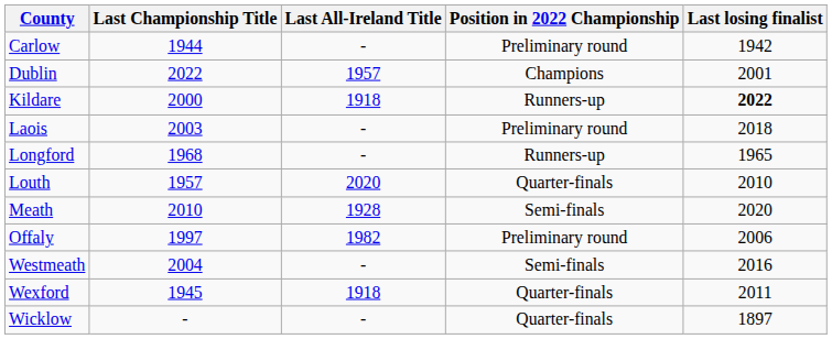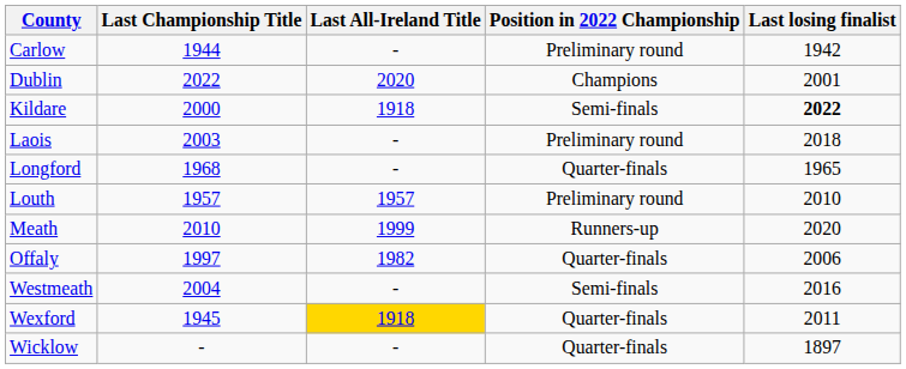 <table class="wikitable sortable" style="text-align:center">
 <tr>
 <th><a href='#'>County</a></th>
 <th>Last Championship Title</th>
 <th>Last All-Ireland Title</th>
 <th>Position in <a href='#'>2022</a> Championship</th>
 <th>Last losing finalist</th>
 </tr>
 <tr>
 <td style="text-align:left"> <a href='#'>Carlow</a></td>
 <td><a href='#'>1944</a></td>
 <td>-</td>
 <td>Preliminary round</td>
 <td>1942</td>
 </tr>
 <tr>
 <td style="text-align:left"> <a href='#'>Dublin</a></td>
 <td><a href='#'>2022</a></td>
-<td><a href='#'>1957</a></td>
+<td><a href='#'>2020</a></td>
 <td>Champions</td>
 <td>2001</td>
 </tr>
 <tr>
 <td style="text-align:left"> <a href='#'>Kildare</a></td>
 <td><a href='#'>2000</a></td>
 <td><a href='#'>1918</a></td>
-<td>Runners-up</td>
+<td>Semi-finals</td>
 <td><strong>2022</strong></td>
 </tr>
 <tr>
 <td style="text-align:left"> <a href='#'>Laois</a></td>
 <td><a href='#'>2003</a></td>
 <td>-</td>
 <td>Preliminary round</td>
 <td>2018</td>
 </tr>
 <tr>
 <td style="text-align:left"> <a href='#'>Longford</a></td>
 <td><a href='#'>1968</a></td>
 <td>-</td>
-<td>Runners-up</td>
+<td>Quarter-finals</td>
 <td>1965</td>
 </tr>
 <tr>
 <td style="text-align:left"> <a href='#'>Louth</a></td>
 <td><a href='#'>1957</a></td>
-<td><a href='#'>2020</a></td>
-<td>Quarter-finals</td>
+<td><a href='#'>1957</a></td>
+<td>Preliminary round</td>
 <td>2010</td>
 </tr>
 <tr>
 <td style="text-align:left"> <a href='#'>Meath</a></td>
 <td><a href='#'>2010</a></td>
-<td><a href='#'>1928</a></td>
-<td>Semi-finals</td>
+<td><a href='#'>1999</a></td>
+<td>Runners-up</td>
 <td>2020</td>
 </tr>
 <tr>
 <td style="text-align:left"> <a href='#'>Offaly</a></td>
 <td><a href='#'>1997</a></td>
 <td><a href='#'>1982</a></td>
-<td>Preliminary round</td>
+<td>Quarter-finals</td>
 <td>2006</td>
 </tr>
 <tr>
 <td style="text-align:left"> <a href='#'>Westmeath</a></td>
 <td><a href='#'>2004</a></td>
 <td>-</td>
 <td>Semi-finals</td>
 <td>2016</td>
 </tr>
 <tr>
 <td style="text-align:left"> <a href='#'>Wexford</a></td>
 <td><a href='#'>1945</a></td>
-<td><a href='#'>1918</a></td>
+<td style="background: gold;"><a href='#'>1918</a></td>
 <td>Quarter-finals</td>
 <td>2011</td>
 </tr>
 <tr>
 <td style="text-align:left"> <a href='#'>Wicklow</a></td>
 <td>-</td>
 <td>-</td>
 <td>Quarter-finals</td>
 <td>1897</td>
 </tr>
 </table>
